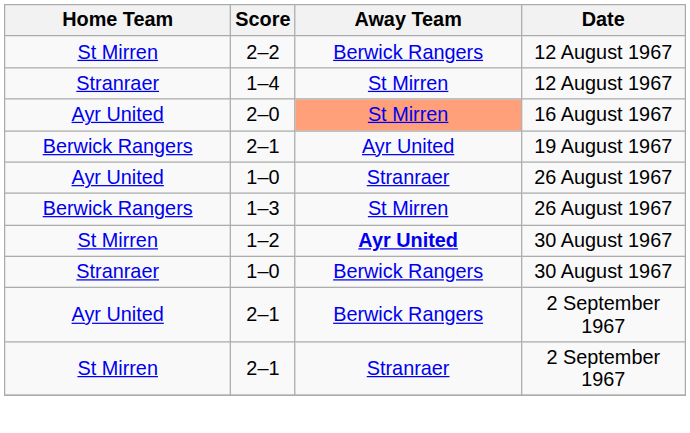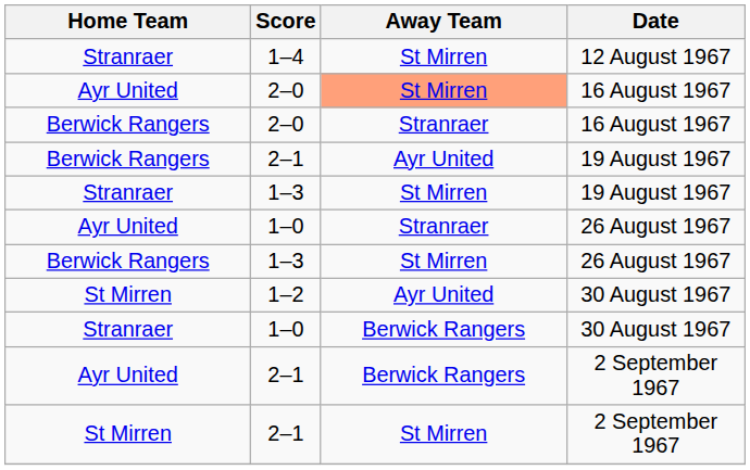 <table class="wikitable" style="text-align:center;">
 <tr>
 <th width=175>Home Team</th>
 <th width=20>Score</th>
 <th width=175>Away Team</th>
 <th width= 125>Date</th>
-</tr>
-<tr>
-<td><a href='#'>St Mirren</a></td>
-<td>2–2</td>
-<td><a href='#'>Berwick Rangers</a></td>
-<td>12 August 1967</td>
 </tr>
 <tr>
 <td><a href='#'>Stranraer</a></td>
 <td>1–4</td>
 <td><a href='#'>St Mirren</a></td>
 <td>12 August 1967</td>
 </tr>
 <tr>
 <td><a href='#'>Ayr United</a></td>
 <td>2–0</td>
 <td style="background: lightsalmon;"><a href='#'>St Mirren</a></td>
 <td>16 August 1967</td>
 </tr>
 <tr>
 <td><a href='#'>Berwick Rangers</a></td>
+<td>2–0</td>
+<td><a href='#'>Stranraer</a></td>
+<td>16 August 1967</td>
+</tr>
+<tr>
+<td><a href='#'>Berwick Rangers</a></td>
 <td>2–1</td>
 <td><a href='#'>Ayr United</a></td>
+<td>19 August 1967</td>
+</tr>
+<tr>
+<td><a href='#'>Stranraer</a></td>
+<td>1–3</td>
+<td><a href='#'>St Mirren</a></td>
 <td>19 August 1967</td>
 </tr>
 <tr>
 <td><a href='#'>Ayr United</a></td>
 <td>1–0</td>
 <td><a href='#'>Stranraer</a></td>
 <td>26 August 1967</td>
 </tr>
 <tr>
 <td><a href='#'>Berwick Rangers</a></td>
 <td>1–3</td>
 <td><a href='#'>St Mirren</a></td>
 <td>26 August 1967</td>
 </tr>
 <tr>
 <td><a href='#'>St Mirren</a></td>
 <td>1–2</td>
-<td><strong><a href='#'>Ayr United</a></strong></td>
+<td><a href='#'>Ayr United</a></td>
 <td>30 August 1967</td>
 </tr>
 <tr>
 <td><a href='#'>Stranraer</a></td>
 <td>1–0</td>
 <td><a href='#'>Berwick Rangers</a></td>
 <td>30 August 1967</td>
 </tr>
 <tr>
 <td><a href='#'>Ayr United</a></td>
 <td>2–1</td>
 <td><a href='#'>Berwick Rangers</a></td>
 <td>2 September 1967</td>
 </tr>
 <tr>
 <td><a href='#'>St Mirren</a></td>
 <td>2–1</td>
-<td><a href='#'>Stranraer</a></td>
+<td><a href='#'>St Mirren</a></td>
 <td>2 September 1967</td>
 </tr>
 <tr>
 </tr>
 </table>
